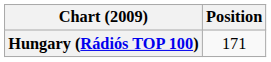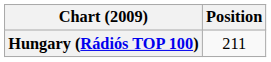 <table class="wikitable plainrowheaders">
 <tr>
 <th>Chart (2009)</th>
 <th>Position</th>
 </tr>
 <tr>
 <th scope="row">Hungary (<a href='#'>Rádiós TOP 100</a>)</th>
-<td style="text-align:center;">171</td>
+<td style="text-align:center;">211</td>
 </tr>
 </table>
